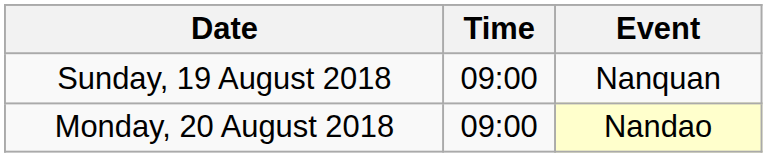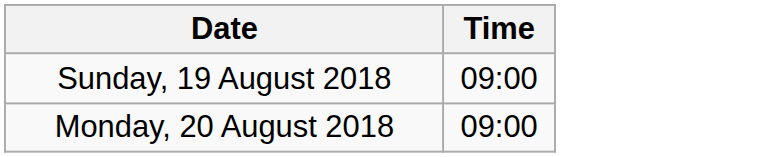 <table class = "wikitable" style="text-align:center;">
 <tr>
 <th width=220>Date</th>
 <th width=50>Time</th>
-<th width=100>Event</th>
 </tr>
 <tr>
 <td>Sunday, 19 August 2018</td>
 <td>09:00</td>
-<td>Nanquan</td>
 </tr>
 <tr>
 <td>Monday, 20 August 2018</td>
 <td>09:00</td>
-<td bgcolor="ffffcc">Nandao</td>
 </tr>
 </table>
